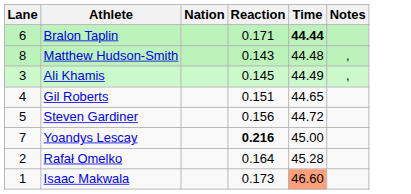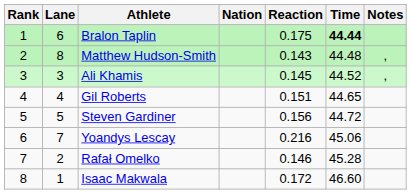 <table class="wikitable sortable" style="text-align:center">
 <tr>
+<th>Rank</th>
 <th>Lane</th>
 <th>Athlete</th>
 <th>Nation</th>
 <th>Reaction</th>
 <th>Time</th>
 <th>Notes</th>
 </tr>
 <tr bgcolor=bbf3bb>
+<td>1</td>
 <td>6</td>
 <td align=left><a href='#'>Bralon Taplin</a></td>
 <td align=left></td>
-<td>0.171</td>
+<td>0.175</td>
 <td><strong>44.44</strong></td>
 <td></td>
 </tr>
 <tr bgcolor=bbf3bb>
+<td>2</td>
 <td>8</td>
 <td align=left><a href='#'>Matthew Hudson-Smith</a></td>
 <td align=left></td>
 <td>0.143</td>
 <td>44.48</td>
 <td>, </td>
 </tr>
 <tr bgcolor=ccf9cc>
 <td>3</td>
+<td>3</td>
 <td align=left><a href='#'>Ali Khamis</a></td>
 <td align=left></td>
 <td>0.145</td>
-<td>44.49</td>
+<td>44.52</td>
 <td>, </td>
 </tr>
 <tr>
+<td>4</td>
 <td>4</td>
 <td align=left><a href='#'>Gil Roberts</a></td>
 <td align=left></td>
 <td>0.151</td>
 <td>44.65</td>
 <td></td>
 </tr>
 <tr>
 <td>5</td>
+<td>5</td>
 <td align=left><a href='#'>Steven Gardiner</a></td>
 <td align=left></td>
 <td>0.156</td>
 <td>44.72</td>
 <td></td>
 </tr>
 <tr>
+<td>6</td>
 <td>7</td>
 <td align=left><a href='#'>Yoandys Lescay</a></td>
 <td align=left></td>
-<td><strong>0.216</strong></td>
-<td>45.00</td>
+<td>0.216</td>
+<td>45.06</td>
 <td></td>
 </tr>
 <tr>
+<td>7</td>
 <td>2</td>
 <td align=left><a href='#'>Rafał Omelko</a></td>
 <td align=left></td>
-<td>0.164</td>
+<td>0.146</td>
 <td>45.28</td>
 <td></td>
 </tr>
 <tr>
+<td>8</td>
 <td>1</td>
 <td align=left><a href='#'>Isaac Makwala</a></td>
 <td align=left></td>
-<td>0.173</td>
-<td style="background: lightsalmon;">46.60</td>
+<td>0.172</td>
+<td>46.60</td>
 <td></td>
 </tr>
 </table>
